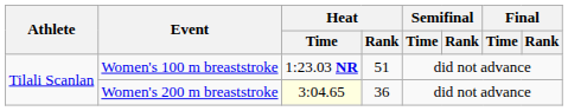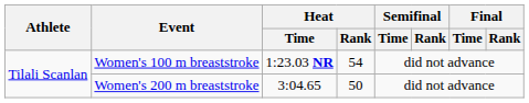 <table class=wikitable style="font-size:90%">
 <tr>
 <th rowspan="2">Athlete</th>
 <th rowspan="2">Event</th>
 <th colspan="2">Heat</th>
 <th colspan="2">Semifinal</th>
 <th colspan="2">Final</th>
 </tr>
 <tr style="font-size:95%">
 <th>Time</th>
 <th>Rank</th>
 <th>Time</th>
 <th>Rank</th>
 <th>Time</th>
 <th>Rank</th>
 </tr>
 <tr align=center>
 <td align=left rowspan=2><a href='#'>Tilali Scanlan</a></td>
 <td align=left><a href='#'>Women's 100 m breaststroke</a></td>
 <td>1:23.03 <strong><a href='#'>NR</a></strong></td>
-<td>51</td>
+<td>54</td>
 <td colspan=4>did not advance</td>
 </tr>
 <tr align=center>
 <td align=left><a href='#'>Women's 200 m breaststroke</a></td>
-<td style="background: lightyellow;">3:04.65</td>
-<td>36</td>
+<td>3:04.65</td>
+<td>50</td>
 <td colspan=4>did not advance</td>
 </tr>
 </table>
